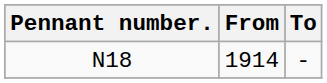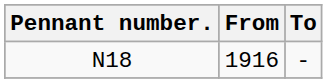 <table class="wikitable" style="text-align:center">
 <tr>
 <th>Pennant number.</th>
 <th>From</th>
 <th>To</th>
 </tr>
 <tr>
 <td>N18</td>
-<td>1914</td>
+<td>1916</td>
 <td>-</td>
 </tr>
 </table>
